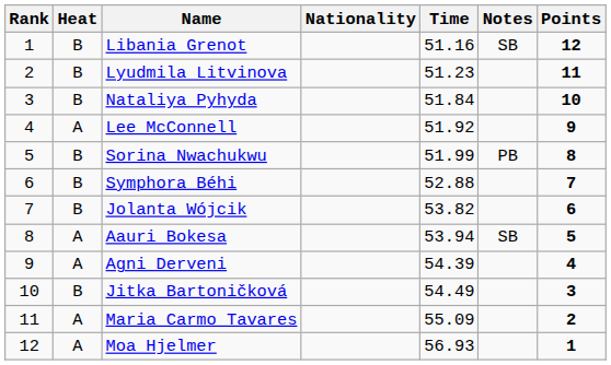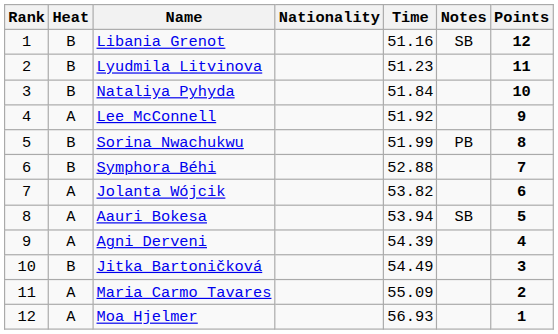 <table class="wikitable sortable" style="text-align:center">
 <tr>
 <th>Rank</th>
 <th>Heat</th>
 <th>Name</th>
 <th>Nationality</th>
 <th>Time</th>
 <th>Notes</th>
 <th>Points</th>
 </tr>
 <tr>
 <td>1</td>
 <td>B</td>
 <td align=left><a href='#'>Libania Grenot</a></td>
 <td align=left></td>
 <td>51.16</td>
 <td>SB</td>
 <td><strong>12</strong></td>
 </tr>
 <tr>
 <td>2</td>
 <td>B</td>
 <td align=left><a href='#'>Lyudmila Litvinova</a></td>
 <td align=left></td>
 <td>51.23</td>
 <td></td>
 <td><strong>11</strong></td>
 </tr>
 <tr>
 <td>3</td>
 <td>B</td>
 <td align=left><a href='#'>Nataliya Pyhyda</a></td>
 <td align=left></td>
 <td>51.84</td>
 <td></td>
 <td><strong>10</strong></td>
 </tr>
 <tr>
 <td>4</td>
 <td>A</td>
 <td align=left><a href='#'>Lee McConnell</a></td>
 <td align=left></td>
 <td>51.92</td>
 <td></td>
 <td><strong>9</strong></td>
 </tr>
 <tr>
 <td>5</td>
 <td>B</td>
 <td align=left><a href='#'>Sorina Nwachukwu</a></td>
 <td align=left></td>
 <td>51.99</td>
 <td>PB</td>
 <td><strong>8</strong></td>
 </tr>
 <tr>
 <td>6</td>
 <td>B</td>
 <td align=left><a href='#'>Symphora Béhi</a></td>
 <td align=left></td>
 <td>52.88</td>
 <td></td>
 <td><strong>7</strong></td>
 </tr>
 <tr>
 <td>7</td>
-<td>B</td>
+<td>A</td>
 <td align=left><a href='#'>Jolanta Wójcik</a></td>
 <td align=left></td>
 <td>53.82</td>
 <td></td>
 <td><strong>6</strong></td>
 </tr>
 <tr>
 <td>8</td>
 <td>A</td>
 <td align=left><a href='#'>Aauri Bokesa</a></td>
 <td align=left></td>
 <td>53.94</td>
 <td>SB</td>
 <td><strong>5</strong></td>
 </tr>
 <tr>
 <td>9</td>
 <td>A</td>
 <td align=left><a href='#'>Agni Derveni</a></td>
 <td align=left></td>
 <td>54.39</td>
 <td></td>
 <td><strong>4</strong></td>
 </tr>
 <tr>
 <td>10</td>
 <td>B</td>
 <td align=left><a href='#'>Jitka Bartoničková</a></td>
 <td align=left></td>
 <td>54.49</td>
 <td></td>
 <td><strong>3</strong></td>
 </tr>
 <tr>
 <td>11</td>
 <td>A</td>
 <td align=left><a href='#'>Maria Carmo Tavares</a></td>
 <td align=left></td>
 <td>55.09</td>
 <td></td>
 <td><strong>2</strong></td>
 </tr>
 <tr>
 <td>12</td>
 <td>A</td>
 <td align=left><a href='#'>Moa Hjelmer</a></td>
 <td align=left></td>
 <td>56.93</td>
 <td></td>
 <td><strong>1</strong></td>
 </tr>
 </table>
